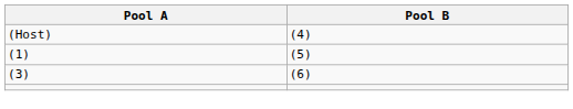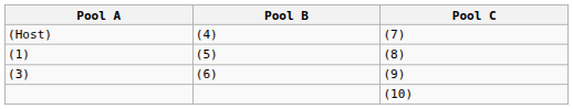 <table class="wikitable" width=600>
 <tr>
 <th width=20%>Pool A</th>
 <th width=20%>Pool B</th>
+<th width=20%>Pool C</th>
 </tr>
 <tr>
 <td> (Host)</td>
 <td> (4)</td>
+<td> (7)</td>
 </tr>
 <tr>
 <td> (1)</td>
 <td> (5)</td>
+<td> (8)</td>
 </tr>
 <tr>
 <td> (3)</td>
 <td> (6)</td>
+<td> (9)</td>
 </tr>
 <tr>
 <td></td>
 <td></td>
+<td> (10)</td>
 </tr>
 </table>
